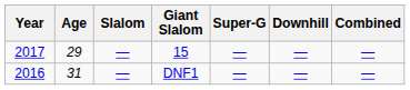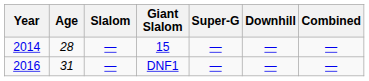 <table class=wikitable style="text-align:center">
 <tr>
 <th>  Year  </th>
 <th> Age </th>
 <th> Slalom </th>
 <th>Giant<br> Slalom </th>
 <th>Super-G</th>
 <th>Downhill</th>
 <th>Combined</th>
 </tr>
 <tr>
-<td><a href='#'>2017</a></td>
-<td><em>29</em></td>
+<td><a href='#'>2014</a></td>
+<td><em>28</em></td>
 <td><a href='#'>—</a></td>
 <td><a href='#'>15</a></td>
 <td><a href='#'>—</a></td>
 <td><a href='#'>—</a></td>
 <td><a href='#'>—</a></td>
 </tr>
 <tr>
 <td><a href='#'>2016</a></td>
 <td><em>31</em></td>
 <td><a href='#'>—</a></td>
 <td><a href='#'>DNF1</a></td>
 <td><a href='#'>—</a></td>
 <td><a href='#'>—</a></td>
 <td><a href='#'>—</a></td>
 </tr>
 </table>
